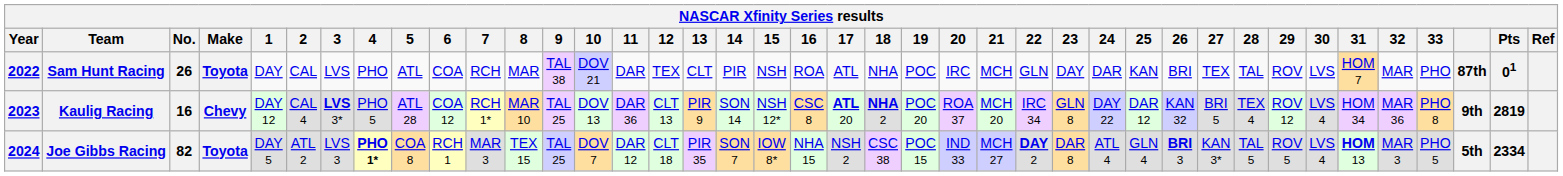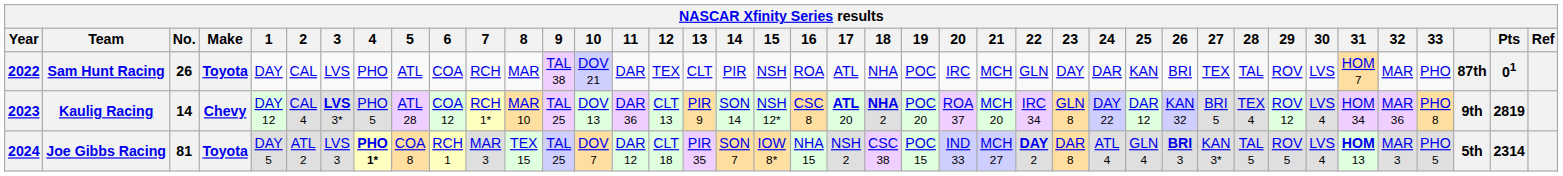 <table class="wikitable" style="text-align:center; font-size:75%">
 <tr>
 <th colspan=40><a href='#'>NASCAR Xfinity Series</a> results</th>
 </tr>
 <tr>
 <th>Year</th>
 <th>Team</th>
 <th>No.</th>
 <th>Make</th>
 <th>1</th>
 <th>2</th>
 <th>3</th>
 <th>4</th>
 <th>5</th>
 <th>6</th>
 <th>7</th>
 <th>8</th>
 <th>9</th>
 <th>10</th>
 <th>11</th>
 <th>12</th>
 <th>13</th>
 <th>14</th>
 <th>15</th>
 <th>16</th>
 <th>17</th>
 <th>18</th>
 <th>19</th>
 <th>20</th>
 <th>21</th>
 <th>22</th>
 <th>23</th>
 <th>24</th>
 <th>25</th>
 <th>26</th>
 <th>27</th>
 <th>28</th>
 <th>29</th>
 <th>30</th>
 <th>31</th>
 <th>32</th>
 <th>33</th>
 <th></th>
 <th>Pts</th>
 <th>Ref</th>
 </tr>
 <tr>
 <th><a href='#'>2022</a></th>
 <th><a href='#'>Sam Hunt Racing</a></th>
 <th>26</th>
 <th><a href='#'>Toyota</a></th>
 <td><a href='#'>DAY</a></td>
 <td><a href='#'>CAL</a></td>
 <td><a href='#'>LVS</a></td>
 <td><a href='#'>PHO</a></td>
 <td><a href='#'>ATL</a></td>
 <td><a href='#'>COA</a></td>
 <td><a href='#'>RCH</a></td>
 <td><a href='#'>MAR</a></td>
 <td style="background:#EFCFFF;"><a href='#'>TAL</a><br><small>38</small></td>
 <td style="background:#CFCFFF;"><a href='#'>DOV</a><br><small>21</small></td>
 <td><a href='#'>DAR</a></td>
 <td><a href='#'>TEX</a></td>
 <td><a href='#'>CLT</a></td>
 <td><a href='#'>PIR</a></td>
 <td><a href='#'>NSH</a></td>
 <td><a href='#'>ROA</a></td>
 <td><a href='#'>ATL</a></td>
 <td><a href='#'>NHA</a></td>
 <td><a href='#'>POC</a></td>
 <td><a href='#'>IRC</a></td>
 <td><a href='#'>MCH</a></td>
 <td><a href='#'>GLN</a></td>
 <td><a href='#'>DAY</a></td>
 <td><a href='#'>DAR</a></td>
 <td><a href='#'>KAN</a></td>
 <td><a href='#'>BRI</a></td>
 <td><a href='#'>TEX</a></td>
 <td><a href='#'>TAL</a></td>
 <td><a href='#'>ROV</a></td>
 <td><a href='#'>LVS</a></td>
 <td style="background:#FFDF9F;"><a href='#'>HOM</a><br><small>7</small></td>
 <td><a href='#'>MAR</a></td>
 <td><a href='#'>PHO</a></td>
 <th>87th</th>
 <th>0<sup>1</sup></th>
 <th></th>
 </tr>
 <tr>
 <th><a href='#'>2023</a></th>
 <th><a href='#'>Kaulig Racing</a></th>
-<th>16</th>
+<th>14</th>
 <th><a href='#'>Chevy</a></th>
 <td style="background:#DFFFDF;"><a href='#'>DAY</a><br><small>12</small></td>
 <td style="background:#DFDFDF;"><a href='#'>CAL</a><br><small>4</small></td>
 <td style="background:#DFDFDF;"><strong><a href='#'>LVS</a></strong><br><small>3*</small></td>
 <td style="background:#DFDFDF;"><a href='#'>PHO</a><br><small>5</small></td>
 <td style="background:#EFCFFF;"><a href='#'>ATL</a><br><small>28</small></td>
 <td style="background:#DFFFDF;"><a href='#'>COA</a><br><small>12</small></td>
 <td style="background:#FFFFBF;"><a href='#'>RCH</a><br><small>1*</small></td>
 <td style="background:#FFDF9F;"><a href='#'>MAR</a><br><small>10</small></td>
 <td style="background:#EFCFFF;"><a href='#'>TAL</a><br><small>25</small></td>
 <td style="background:#DFFFDF;"><a href='#'>DOV</a><br><small>13</small></td>
 <td style="background:#EFCFFF;"><a href='#'>DAR</a><br><small>36</small></td>
 <td style="background:#DFFFDF;"><a href='#'>CLT</a><br><small>13</small></td>
 <td style="background:#FFDF9F;"><a href='#'>PIR</a><br><small>9</small></td>
 <td style="background:#DFFFDF;"><a href='#'>SON</a><br><small>14</small></td>
 <td style="background:#DFFFDF;"><a href='#'>NSH</a><br><small>12*</small></td>
 <td style="background:#FFDF9F;"><a href='#'>CSC</a><br><small>8</small></td>
 <td style="background:#DFFFDF;"><strong><a href='#'>ATL</a></strong><br><small>20</small></td>
 <td style="background:#DFDFDF;"><strong><a href='#'>NHA</a></strong><br><small>2</small></td>
 <td style="background:#DFFFDF;"><a href='#'>POC</a><br><small>20</small></td>
 <td style="background:#EFCFFF;"><a href='#'>ROA</a><br><small>37</small></td>
 <td style="background:#DFFFDF;"><a href='#'>MCH</a><br><small>20</small></td>
 <td style="background:#EFCFFF;"><a href='#'>IRC</a><br><small>34</small></td>
 <td style="background:#FFDF9F;"><a href='#'>GLN</a><br><small>8</small></td>
 <td style="background:#CFCFFF;"><a href='#'>DAY</a><br><small>22</small></td>
 <td style="background:#DFFFDF;"><a href='#'>DAR</a><br><small>12</small></td>
 <td style="background:#CFCFFF;"><a href='#'>KAN</a><br><small>32</small></td>
 <td style="background:#DFDFDF;"><a href='#'>BRI</a><br><small>5</small></td>
 <td style="background:#DFDFDF;"><a href='#'>TEX</a><br><small>4</small></td>
 <td style="background:#DFFFDF;"><a href='#'>ROV</a><br><small>12</small></td>
 <td style="background:#DFDFDF;"><a href='#'>LVS</a><br><small>4</small></td>
 <td style="background:#EFCFFF;"><a href='#'>HOM</a><br><small>34</small></td>
 <td style="background:#EFCFFF;"><a href='#'>MAR</a><br><small>36</small></td>
 <td style="background:#FFDF9F;"><a href='#'>PHO</a><br><small>8</small></td>
 <th>9th</th>
 <th>2819</th>
 <th></th>
 </tr>
 <tr>
 <th><a href='#'>2024</a></th>
 <th><a href='#'>Joe Gibbs Racing</a></th>
-<th>82</th>
+<th>81</th>
 <th><a href='#'>Toyota</a></th>
 <td style="background:#DFDFDF;"><a href='#'>DAY</a><br><small>5</small></td>
 <td style="background:#DFDFDF;"><a href='#'>ATL</a><br><small>2</small></td>
 <td style="background:#DFDFDF;"><a href='#'>LVS</a><br><small>3</small></td>
 <td style="background:#FFFFBF;"><strong><a href='#'>PHO</a><br><small>1*</small></strong></td>
 <td style="background:#FFDF9F;"><a href='#'>COA</a><br><small>8</small></td>
 <td style="background:#FFFFBF;"><a href='#'>RCH</a><br><small>1</small></td>
 <td style="background:#DFDFDF;"><a href='#'>MAR</a><br><small>3</small></td>
 <td style="background:#DFFFDF;"><a href='#'>TEX</a><br><small>15</small></td>
 <td style="background:#CFCFFF;"><a href='#'>TAL</a><br><small>25</small></td>
 <td style="background:#FFDF9F;"><a href='#'>DOV</a><br><small>7</small></td>
 <td style="background:#DFFFDF;"><a href='#'>DAR</a><br><small>12</small></td>
 <td style="background:#DFFFDF;"><a href='#'>CLT</a><br><small>18</small></td>
 <td style="background:#EFCFFF;"><a href='#'>PIR</a><br><small>35</small></td>
 <td style="background:#FFDF9F;"><a href='#'>SON</a><br><small>7</small></td>
 <td style="background:#FFDF9F;"><a href='#'>IOW</a><br><small>8*</small></td>
 <td style="background:#DFFFDF;"><a href='#'>NHA</a><br><small>15</small></td>
 <td style="background:#DFDFDF;"><a href='#'>NSH</a><br><small>2</small></td>
 <td style="background:#EFCFFF;"><a href='#'>CSC</a><br><small>38</small></td>
 <td style="background:#DFFFDF;"><a href='#'>POC</a><br><small>15</small></td>
 <td style="background:#CFCFFF;"><a href='#'>IND</a><br><small>33</small></td>
 <td style="background:#CFCFFF;"><a href='#'>MCH</a><br><small>27</small></td>
 <td style="background:#DFDFDF;"><strong><a href='#'>DAY</a><br></strong><small>2</small></td>
 <td style="background:#FFDF9F;"><a href='#'>DAR</a><br><small>8</small></td>
 <td style="background:#DFDFDF;"><a href='#'>ATL</a><br><small>4</small></td>
 <td style="background:#DFDFDF;"><a href='#'>GLN</a><br><small>4</small></td>
 <td style="background:#DFDFDF;"><strong><a href='#'>BRI</a></strong><br><small>3</small></td>
 <td style="background:#DFDFDF;"><a href='#'>KAN</a><br><small>3*</small></td>
 <td style="background:#DFDFDF;"><a href='#'>TAL</a><br><small>5</small></td>
 <td style="background:#DFDFDF;"><a href='#'>ROV</a><br><small>5</small></td>
 <td style="background:#DFDFDF;"><a href='#'>LVS</a><br><small>4</small></td>
 <td style="background:#DFFFDF;"><strong><a href='#'>HOM</a></strong><br><small>13</small></td>
 <td style="background:#DFDFDF;"><a href='#'>MAR</a><br><small>3</small></td>
 <td style="background:#DFDFDF;"><a href='#'>PHO</a><br><small>5</small></td>
 <th>5th</th>
-<th>2334</th>
+<th>2314</th>
 <th></th>
 </tr>
 </table>
